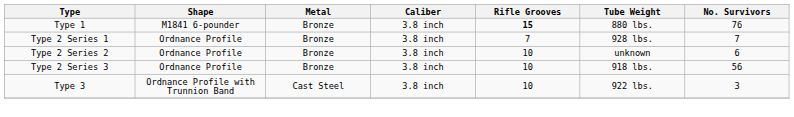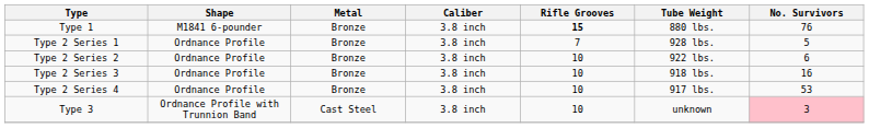 <table class="wikitable" style="text-align:center; width:60%;">
 <tr>
 <th width=10%>Type</th>
 <th width=10%>Shape</th>
 <th width=8%>Metal</th>
 <th width=8%>Caliber</th>
 <th width=8%>Rifle Grooves</th>
 <th width=8%>Tube Weight</th>
 <th width=8%>No. Survivors</th>
 </tr>
 <tr>
 <td rowspan=1>Type 1</td>
 <td>M1841 6-pounder</td>
 <td>Bronze</td>
 <td>3.8 inch</td>
 <td><strong>15</strong></td>
 <td>880 lbs.</td>
 <td>76</td>
 </tr>
 <tr>
 <td rowspan=1>Type 2 Series 1</td>
 <td>Ordnance Profile</td>
 <td>Bronze</td>
 <td>3.8 inch</td>
 <td>7</td>
 <td>928 lbs.</td>
-<td>7</td>
+<td>5</td>
 </tr>
 <tr>
 <td rowspan=1>Type 2 Series 2</td>
 <td>Ordnance Profile</td>
 <td>Bronze</td>
 <td>3.8 inch</td>
 <td>10</td>
-<td>unknown</td>
+<td>922 lbs.</td>
 <td>6</td>
 </tr>
 <tr>
 <td rowspan=1>Type 2 Series 3</td>
 <td>Ordnance Profile</td>
 <td>Bronze</td>
 <td>3.8 inch</td>
 <td>10</td>
 <td>918 lbs.</td>
-<td>56</td>
+<td>16</td>
+</tr>
+<tr>
+<td rowspan=1>Type 2 Series 4</td>
+<td>Ordnance Profile</td>
+<td>Bronze</td>
+<td>3.8 inch</td>
+<td>10</td>
+<td>917 lbs.</td>
+<td>53</td>
 </tr>
 <tr>
 <td rowspan=1>Type 3</td>
 <td>Ordnance Profile with Trunnion Band</td>
 <td>Cast Steel</td>
 <td>3.8 inch</td>
 <td>10</td>
-<td>922 lbs.</td>
-<td>3</td>
+<td>unknown</td>
+<td style="background: pink;">3</td>
 </tr>
 <tr>
 </tr>
 </table>
